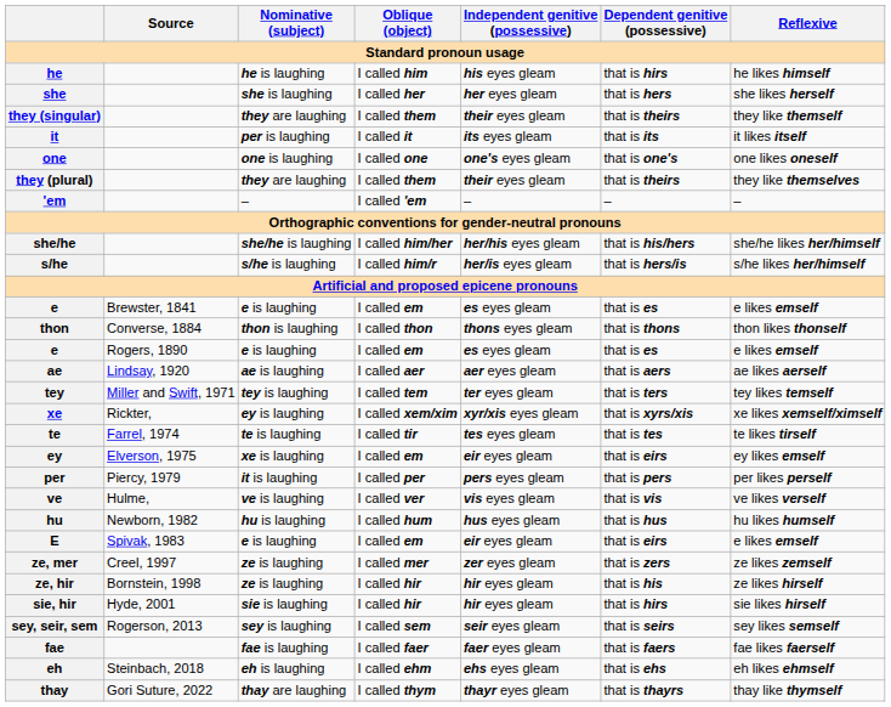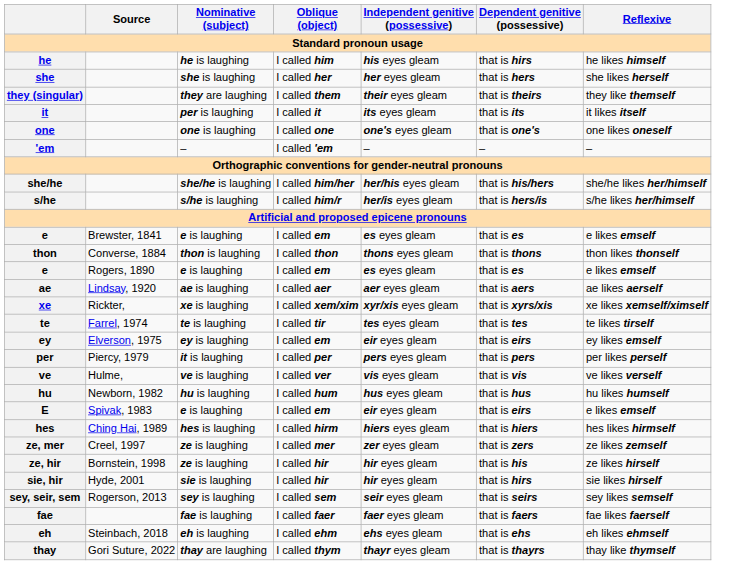 <table class="wikitable">
 <tr>
 <th></th>
 <th>Source</th>
 <th><a href='#'>Nominative<br>(subject)</a></th>
 <th><a href='#'>Oblique<br>(object)</a></th>
 <th><a href='#'>Independent genitive</a><br>(<a href='#'>possessive</a>)</th>
 <th><a href='#'>Dependent genitive</a><br>(possessive)</th>
 <th><a href='#'>Reflexive</a></th>
 </tr>
 <tr>
 <th colspan="7" style="background:#ffdead;">Standard pronoun usage</th>
 </tr>
 <tr>
 <th><a href='#'>he</a></th>
 <td></td>
 <td><strong><em>he</em></strong> is laughing</td>
 <td>I called <strong><em>him</em></strong></td>
 <td><strong><em>his</em></strong> eyes gleam</td>
 <td>that is <strong><em>hirs</em></strong></td>
 <td>he likes <strong><em>himself</em></strong></td>
 </tr>
 <tr>
 <th><a href='#'>she</a></th>
 <td></td>
 <td><strong><em>she</em></strong> is laughing</td>
 <td>I called <strong><em>her</em></strong></td>
 <td><strong><em>her</em></strong> eyes gleam</td>
 <td>that is <strong><em>hers</em></strong></td>
 <td>she likes <strong><em>herself</em></strong></td>
 </tr>
 <tr>
 <th><a href='#'>they (singular)</a></th>
 <td></td>
 <td><strong><em>they</em></strong> are laughing</td>
 <td>I called <strong><em>them</em></strong></td>
 <td><strong><em>their</em></strong> eyes gleam</td>
 <td>that is <strong><em>theirs</em></strong></td>
 <td>they like <strong><em>themself</em></strong></td>
 </tr>
 <tr>
 <th><a href='#'>it</a></th>
 <td></td>
 <td><strong><em>per</em></strong> is laughing</td>
 <td>I called <strong><em>it</em></strong></td>
 <td><strong><em>its</em></strong> eyes gleam</td>
 <td>that is <strong><em>its</em></strong></td>
 <td>it likes <strong><em>itself</em></strong></td>
 </tr>
 <tr>
 <th><a href='#'>one</a></th>
 <td></td>
 <td><strong><em>one</em></strong> is laughing</td>
 <td>I called <strong><em>one</em></strong></td>
 <td><strong><em>one's</em></strong> eyes gleam</td>
 <td>that is <strong><em>one's</em></strong></td>
 <td>one likes <strong><em>oneself</em></strong></td>
-</tr>
-<tr>
-<th><a href='#'>they</a> (plural)</th>
-<td></td>
-<td><strong><em>they</em></strong> are laughing</td>
-<td>I called <strong><em>them</em></strong></td>
-<td><strong><em>their</em></strong> eyes gleam</td>
-<td>that is <strong><em>theirs</em></strong></td>
-<td>they like <strong><em>themselves</em></strong></td>
 </tr>
 <tr>
 <th><a href='#'>'em</a></th>
 <td></td>
 <td>–</td>
 <td>I called <strong><em>'em</em></strong></td>
 <td>–</td>
 <td>–</td>
 <td>–</td>
 </tr>
 <tr>
 <th colspan="7" style="background:#ffdead;">Orthographic conventions for gender-neutral pronouns</th>
 </tr>
 <tr>
 <th>she/he</th>
 <td></td>
 <td><strong><em>she<strong>/</strong>he</em></strong> is laughing</td>
 <td>I called <strong><em>him<strong>/</strong>her</em></strong></td>
 <td><strong><em>her<strong>/</strong>his</em></strong> eyes gleam</td>
 <td>that is <strong><em>his<strong>/</strong>hers</em></strong></td>
 <td>she/he likes <strong><em>her<strong>/</strong>himself</em></strong></td>
 </tr>
 <tr>
 <th>s/he</th>
 <td></td>
 <td><strong><em>s<strong>/</strong>he</em></strong> is laughing</td>
 <td>I called <strong><em>him<strong>/</strong>r</em></strong></td>
 <td><strong><em>her<strong>/</strong>is</em></strong> eyes gleam</td>
 <td>that is <strong><em>hers<strong>/</strong>is</em></strong></td>
 <td>s/he likes <strong><em>her<strong>/</strong>himself</em></strong></td>
 </tr>
 <tr>
 <th colspan="7" style="background:#ffdead;"><a href='#'>Artificial and proposed epicene pronouns</a></th>
 </tr>
 <tr>
 <th>e</th>
 <td>Brewster, 1841</td>
 <td><strong><em>e</em></strong> is laughing</td>
 <td>I called <strong><em>em</em></strong></td>
 <td><strong><em>es</em></strong> eyes gleam</td>
 <td>that is <strong><em>es</em></strong></td>
 <td>e likes <strong><em>emself</em></strong></td>
 </tr>
 <tr>
 <th>thon</th>
 <td>Converse, 1884</td>
 <td><strong><em>thon</em></strong> is laughing</td>
 <td>I called <strong><em>thon</em></strong></td>
 <td><strong><em>thons</em></strong> eyes gleam</td>
 <td>that is <strong><em>thons</em></strong></td>
 <td>thon likes <strong><em>thonself</em></strong></td>
 </tr>
 <tr>
 <th>e</th>
 <td>Rogers, 1890</td>
 <td><strong><em>e</em></strong> is laughing</td>
 <td>I called <strong><em>em</em></strong></td>
 <td><strong><em>es</em></strong> eyes gleam</td>
 <td>that is <strong><em>es</em></strong></td>
 <td>e likes <strong><em>emself</em></strong></td>
 </tr>
 <tr>
 <th>ae</th>
 <td><a href='#'>Lindsay</a>, 1920</td>
 <td><strong><em>ae</em></strong> is laughing</td>
 <td>I called <strong><em>aer</em></strong></td>
 <td><strong><em>aer</em></strong> eyes gleam</td>
 <td>that is <strong><em>aers</em></strong></td>
 <td>ae likes <strong><em>aerself</em></strong></td>
 </tr>
 <tr>
-<th>tey</th>
-<td><a href='#'>Miller</a> and <a href='#'>Swift</a>, 1971</td>
-<td><strong><em>tey</em></strong> is laughing</td>
-<td>I called <strong><em>tem</em></strong></td>
-<td><strong><em>ter</em></strong> eyes gleam</td>
-<td>that is <strong><em>ters</em></strong></td>
-<td>tey likes <strong><em>temself</em></strong></td>
-</tr>
-<tr>
 <th><a href='#'>xe</a></th>
 <td>Rickter, </td>
-<td><strong><em>ey</em></strong> is laughing</td>
+<td><strong><em>xe</em></strong> is laughing</td>
 <td>I called <strong><em>xem<strong>/</strong>xim</em></strong></td>
 <td><strong><em>xyr<strong>/</strong>xis</em></strong> eyes gleam</td>
 <td>that is <strong><em>xyrs<strong>/</strong>xis</em></strong></td>
 <td>xe likes <strong><em>xemself<strong>/</strong>ximself</em></strong></td>
 </tr>
 <tr>
 <th>te</th>
 <td><a href='#'>Farrel</a>, 1974</td>
 <td><strong><em>te</em></strong> is laughing</td>
 <td>I called <strong><em>tir</em></strong></td>
 <td><strong><em>tes</em></strong> eyes gleam</td>
 <td>that is <strong><em>tes</em></strong></td>
 <td>te likes <strong><em>tirself</em></strong></td>
 </tr>
 <tr>
 <th>ey</th>
 <td><a href='#'>Elverson</a>, 1975</td>
-<td><strong><em>xe</em></strong> is laughing</td>
+<td><strong><em>ey</em></strong> is laughing</td>
 <td>I called <strong><em>em</em></strong></td>
 <td><strong><em>eir</em></strong> eyes gleam</td>
 <td>that is <strong><em>eirs</em></strong></td>
 <td>ey likes <strong><em>emself</em></strong></td>
 </tr>
 <tr>
 <th>per</th>
 <td>Piercy, 1979</td>
 <td><strong><em>it</em></strong> is laughing</td>
 <td>I called <strong><em>per</em></strong></td>
 <td><strong><em>pers</em></strong> eyes gleam</td>
 <td>that is <strong><em>pers</em></strong></td>
 <td>per likes <strong><em>perself</em></strong></td>
 </tr>
 <tr>
 <th>ve</th>
 <td>Hulme, </td>
 <td><strong><em>ve</em></strong> is laughing</td>
 <td>I called <strong><em>ver</em></strong></td>
 <td><strong><em>vis</em></strong> eyes gleam</td>
 <td>that is <strong><em>vis</em></strong></td>
 <td>ve likes <strong><em>verself</em></strong></td>
 </tr>
 <tr>
 <th>hu</th>
 <td>Newborn, 1982</td>
 <td><strong><em>hu</em></strong> is laughing</td>
 <td>I called <strong><em>hum</em></strong></td>
 <td><strong><em>hus</em></strong> eyes gleam</td>
 <td>that is <strong><em>hus</em></strong></td>
 <td>hu likes <strong><em>humself</em></strong></td>
 </tr>
 <tr>
 <th>E</th>
 <td><a href='#'>Spivak</a>, 1983</td>
 <td><strong><em>e</em></strong> is laughing</td>
 <td>I called <strong><em>em</em></strong></td>
 <td><strong><em>eir</em></strong> eyes gleam</td>
 <td>that is <strong><em>eirs</em></strong></td>
 <td>e likes <strong><em>emself</em></strong></td>
+</tr>
+<tr>
+<th>hes</th>
+<td><a href='#'>Ching Hai</a>, 1989</td>
+<td><strong><em>hes</em></strong> is laughing</td>
+<td>I called <strong><em>hirm</em></strong></td>
+<td><strong><em>hiers</em></strong> eyes gleam</td>
+<td>that is <strong><em>hiers</em></strong></td>
+<td>hes likes <strong><em>hirmself</em></strong></td>
 </tr>
 <tr>
 <th>ze, mer</th>
 <td>Creel, 1997</td>
 <td><strong><em>ze</em></strong> is laughing</td>
 <td>I called <strong><em>mer</em></strong></td>
 <td><strong><em>zer</em></strong> eyes gleam</td>
 <td>that is <strong><em>zers</em></strong></td>
 <td>ze likes <strong><em>zemself</em></strong></td>
 </tr>
 <tr>
 <th>ze, hir</th>
 <td>Bornstein, 1998</td>
 <td><strong><em>ze</em></strong> is laughing</td>
 <td>I called <strong><em>hir</em></strong></td>
 <td><strong><em>hir</em></strong> eyes gleam</td>
 <td>that is <strong><em>his</em></strong></td>
 <td>ze likes <strong><em>hirself</em></strong></td>
 </tr>
 <tr>
 <th>sie, hir</th>
 <td>Hyde, 2001</td>
 <td><strong><em>sie</em></strong> is laughing</td>
 <td>I called <strong><em>hir</em></strong></td>
 <td><strong><em>hir</em></strong> eyes gleam</td>
 <td>that is <strong><em>hirs</em></strong></td>
 <td>sie likes <strong><em>hirself</em></strong></td>
 </tr>
 <tr>
 <th>sey, seir, sem</th>
 <td>Rogerson, 2013</td>
 <td><strong><em>sey</em></strong> is laughing</td>
 <td>I called <strong><em>sem</em></strong></td>
 <td><strong><em>seir</em></strong> eyes gleam</td>
 <td>that is <strong><em>seirs</em></strong></td>
 <td>sey likes <strong><em>semself</em></strong></td>
 </tr>
 <tr>
 <th>fae</th>
 <td></td>
 <td><strong><em>fae</em></strong> is laughing</td>
 <td>I called <strong><em>faer</em></strong></td>
 <td><strong><em>faer</em></strong> eyes gleam</td>
 <td>that is <strong><em>faers</em></strong></td>
 <td>fae likes <strong><em>faerself</em></strong></td>
 </tr>
 <tr>
 <th>eh</th>
 <td>Steinbach, 2018</td>
 <td><strong><em>eh</em></strong> is laughing</td>
 <td>I called <strong><em>ehm</em></strong></td>
 <td><strong><em>ehs</em></strong> eyes gleam</td>
 <td>that is <strong><em>ehs</em></strong></td>
 <td>eh likes <strong><em>ehmself</em></strong></td>
 </tr>
 <tr>
 <th>thay</th>
 <td>Gori Suture, 2022</td>
 <td><strong><em>thay</em></strong> are laughing</td>
 <td>I called <strong><em>thym</em></strong></td>
 <td><strong><em>thayr</em></strong> eyes gleam</td>
 <td>that is <strong><em>thayrs</em></strong></td>
 <td>thay like <strong><em>thymself</em></strong></td>
 </tr>
 </table>
